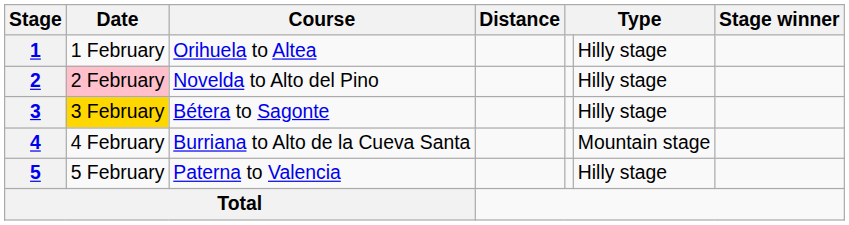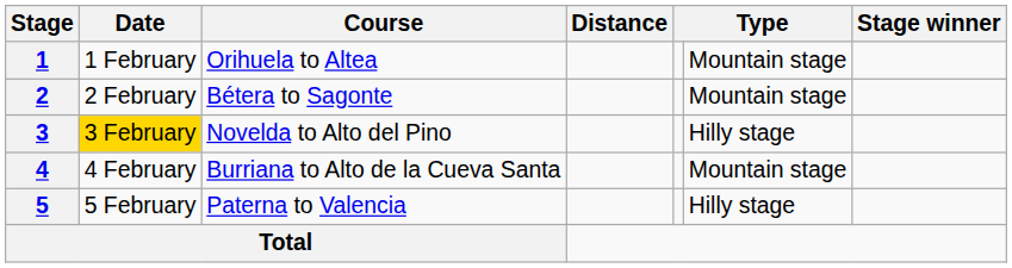 <table class="wikitable">
 <tr>
 <th scope="col">Stage</th>
 <th scope="col">Date</th>
 <th scope="col">Course</th>
 <th scope="col">Distance</th>
 <th scope="col" colspan="2">Type</th>
 <th scope="col">Stage winner</th>
 </tr>
 <tr>
 <th scope="row"><a href='#'>1</a></th>
 <td style="text-align:center;">1 February</td>
 <td><a href='#'>Orihuela</a> to <a href='#'>Altea</a></td>
 <td style="text-align:center;"></td>
 <td></td>
-<td>Hilly stage</td>
+<td>Mountain stage</td>
 <td></td>
 </tr>
 <tr>
 <th scope="row"><a href='#'>2</a></th>
-<td style="background: pink; text-align:center;">2 February</td>
-<td><a href='#'>Novelda</a> to Alto del Pino</td>
+<td style="text-align:center;">2 February</td>
+<td><a href='#'>Bétera</a> to <a href='#'>Sagonte</a></td>
 <td style="text-align:center;"></td>
 <td></td>
-<td>Hilly stage</td>
+<td>Mountain stage</td>
 <td></td>
 </tr>
 <tr>
 <th scope="row"><a href='#'>3</a></th>
 <td style="background: gold; text-align:center;">3 February</td>
-<td><a href='#'>Bétera</a> to <a href='#'>Sagonte</a></td>
+<td><a href='#'>Novelda</a> to Alto del Pino</td>
 <td style="text-align:center;"></td>
 <td></td>
 <td>Hilly stage</td>
 <td></td>
 </tr>
 <tr>
 <th scope="row"><a href='#'>4</a></th>
 <td style="text-align:center;">4 February</td>
 <td><a href='#'>Burriana</a> to Alto de la Cueva Santa</td>
 <td style="text-align:center;"></td>
 <td></td>
 <td>Mountain stage</td>
 <td></td>
 </tr>
 <tr>
 <th scope="row"><a href='#'>5</a></th>
 <td style="text-align:center;">5 February</td>
 <td><a href='#'>Paterna</a> to <a href='#'>Valencia</a></td>
 <td style="text-align:center;"></td>
 <td></td>
 <td>Hilly stage</td>
 <td></td>
 </tr>
 <tr>
 <th colspan="3">Total</th>
 <td colspan="4" style="text-align:center;"></td>
 </tr>
 </table>
